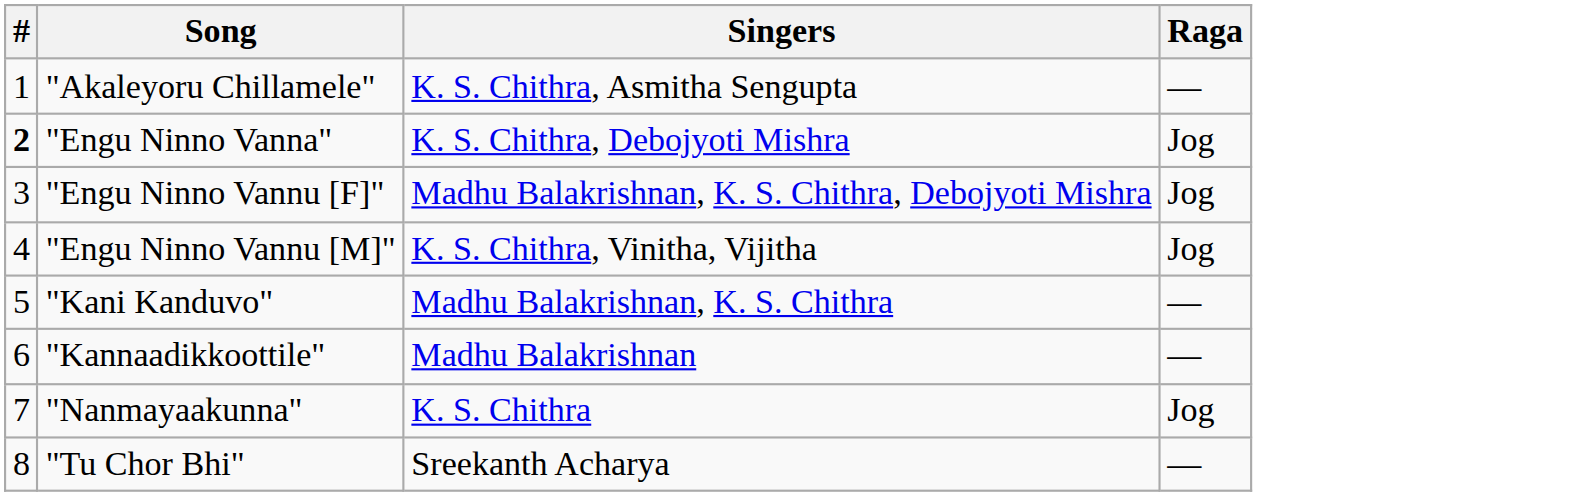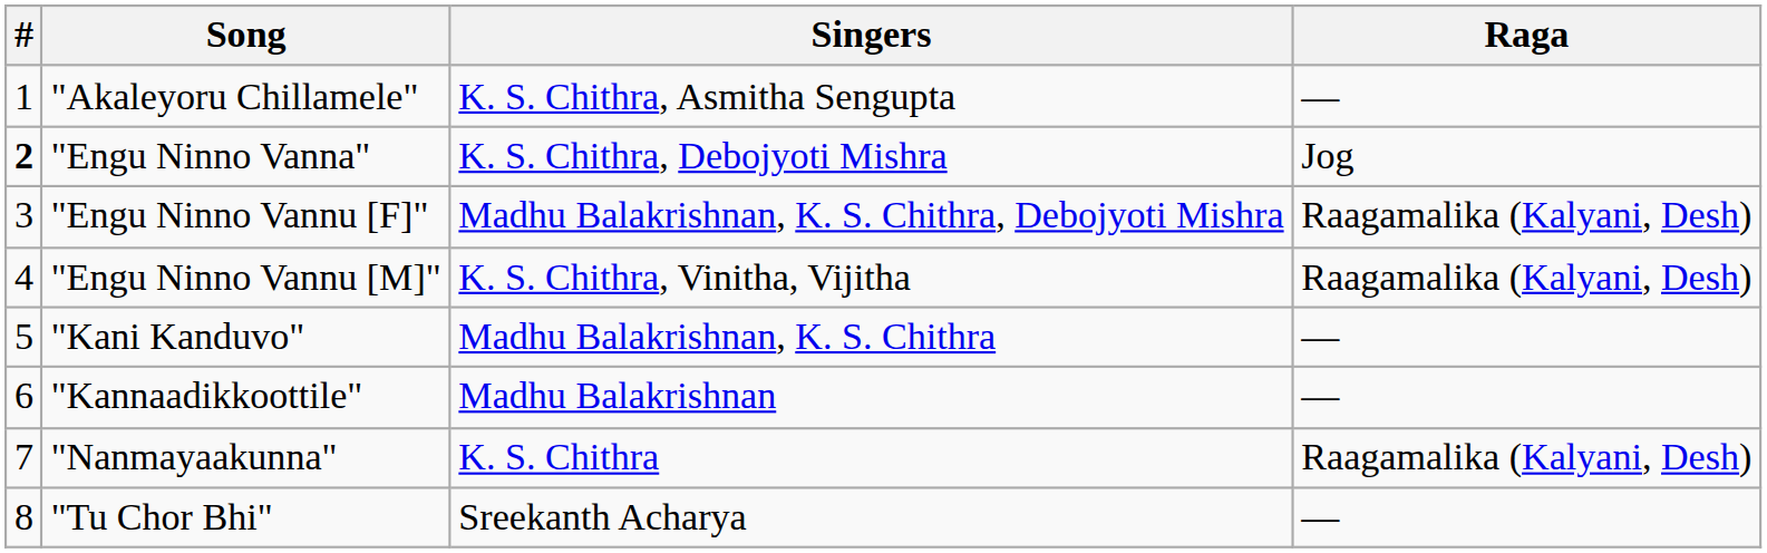 <table class="wikitable">
 <tr>
 <th>#</th>
 <th>Song</th>
 <th>Singers</th>
 <th>Raga</th>
 </tr>
 <tr>
 <td>1</td>
 <td>"Akaleyoru Chillamele"</td>
 <td><a href='#'>K. S. Chithra</a>, Asmitha Sengupta</td>
 <td>—</td>
 </tr>
 <tr>
 <td><strong>2</strong></td>
 <td>"Engu Ninno Vanna"</td>
 <td><a href='#'>K. S. Chithra</a>, <a href='#'>Debojyoti Mishra</a></td>
 <td>Jog</td>
 </tr>
 <tr>
 <td>3</td>
 <td>"Engu Ninno Vannu [F]"</td>
 <td><a href='#'>Madhu Balakrishnan</a>, <a href='#'>K. S. Chithra</a>, <a href='#'>Debojyoti Mishra</a></td>
-<td>Jog</td>
+<td>Raagamalika (<a href='#'>Kalyani</a>, <a href='#'>Desh</a>)</td>
 </tr>
 <tr>
 <td>4</td>
 <td>"Engu Ninno Vannu [M]"</td>
 <td><a href='#'>K. S. Chithra</a>, Vinitha, Vijitha</td>
-<td>Jog</td>
+<td>Raagamalika (<a href='#'>Kalyani</a>, <a href='#'>Desh</a>)</td>
 </tr>
 <tr>
 <td>5</td>
 <td>"Kani Kanduvo"</td>
 <td><a href='#'>Madhu Balakrishnan</a>, <a href='#'>K. S. Chithra</a></td>
 <td>—</td>
 </tr>
 <tr>
 <td>6</td>
 <td>"Kannaadikkoottile"</td>
 <td><a href='#'>Madhu Balakrishnan</a></td>
 <td>—</td>
 </tr>
 <tr>
 <td>7</td>
 <td>"Nanmayaakunna"</td>
 <td><a href='#'>K. S. Chithra</a></td>
-<td>Jog</td>
+<td>Raagamalika (<a href='#'>Kalyani</a>, <a href='#'>Desh</a>)</td>
 </tr>
 <tr>
 <td>8</td>
 <td>"Tu Chor Bhi"</td>
 <td>Sreekanth Acharya</td>
 <td>—</td>
 </tr>
 </table>
